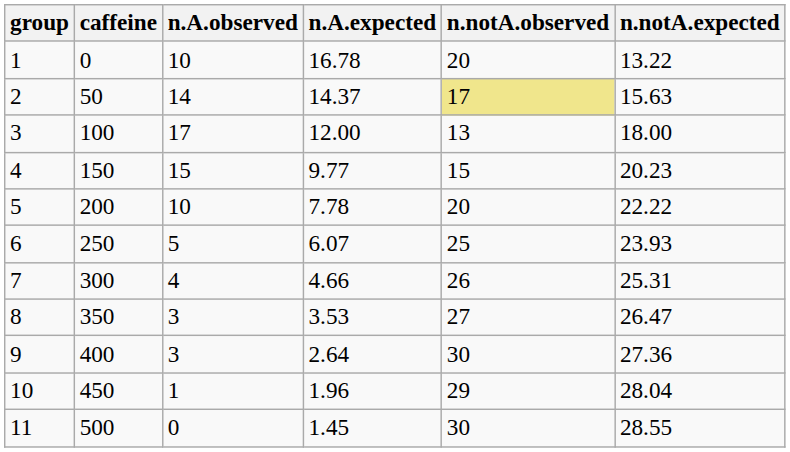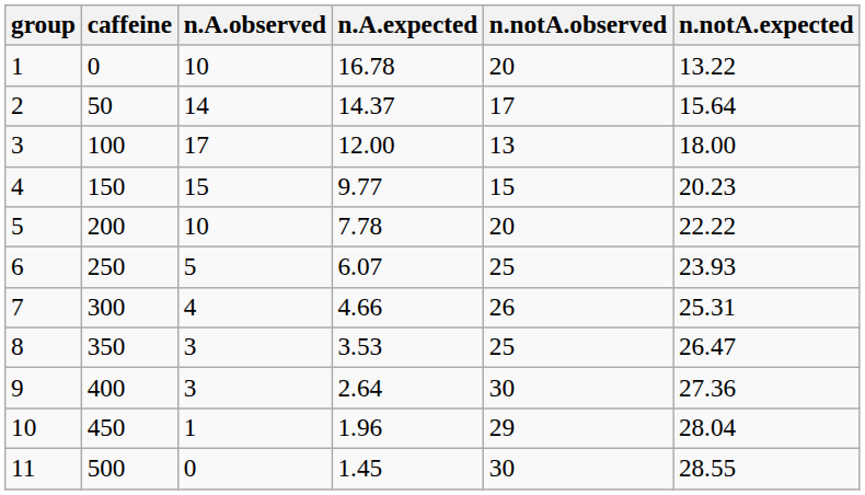 <table class="wikitable">
 <tr>
 <th>group</th>
 <th>caffeine</th>
 <th>n.A.observed</th>
 <th>n.A.expected</th>
 <th>n.notA.observed</th>
 <th>n.notA.expected</th>
 </tr>
 <tr>
 <td>1</td>
 <td>0</td>
 <td>10</td>
 <td>16.78</td>
 <td>20</td>
 <td>13.22</td>
 </tr>
 <tr>
 <td>2</td>
 <td>50</td>
 <td>14</td>
 <td>14.37</td>
-<td style="background: khaki;">17</td>
-<td>15.63</td>
+<td>17</td>
+<td>15.64</td>
 </tr>
 <tr>
 <td>3</td>
 <td>100</td>
 <td>17</td>
 <td>12.00</td>
 <td>13</td>
 <td>18.00</td>
 </tr>
 <tr>
 <td>4</td>
 <td>150</td>
 <td>15</td>
 <td>9.77</td>
 <td>15</td>
 <td>20.23</td>
 </tr>
 <tr>
 <td>5</td>
 <td>200</td>
 <td>10</td>
 <td>7.78</td>
 <td>20</td>
 <td>22.22</td>
 </tr>
 <tr>
 <td>6</td>
 <td>250</td>
 <td>5</td>
 <td>6.07</td>
 <td>25</td>
 <td>23.93</td>
 </tr>
 <tr>
 <td>7</td>
 <td>300</td>
 <td>4</td>
 <td>4.66</td>
 <td>26</td>
 <td>25.31</td>
 </tr>
 <tr>
 <td>8</td>
 <td>350</td>
 <td>3</td>
 <td>3.53</td>
-<td>27</td>
+<td>25</td>
 <td>26.47</td>
 </tr>
 <tr>
 <td>9</td>
 <td>400</td>
 <td>3</td>
 <td>2.64</td>
 <td>30</td>
 <td>27.36</td>
 </tr>
 <tr>
 <td>10</td>
 <td>450</td>
 <td>1</td>
 <td>1.96</td>
 <td>29</td>
 <td>28.04</td>
 </tr>
 <tr>
 <td>11</td>
 <td>500</td>
 <td>0</td>
 <td>1.45</td>
 <td>30</td>
 <td>28.55</td>
 </tr>
 </table>
